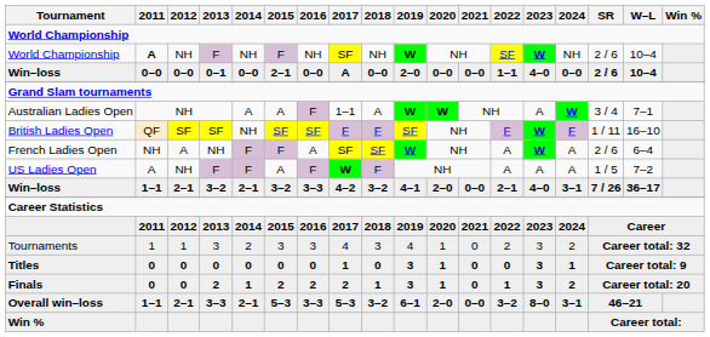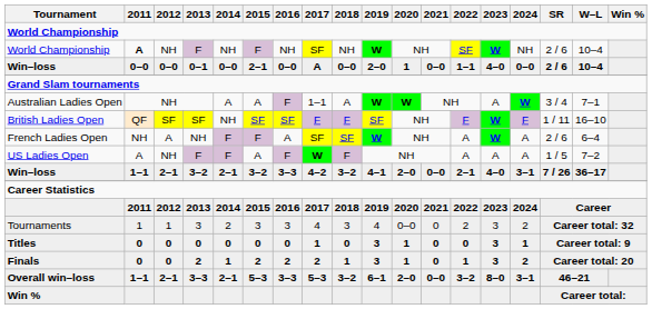 <table class="wikitable nowrap" style=text-align:center;font-size:94%>
 <tr>
 <th>Tournament</th>
 <th>2011</th>
 <th>2012</th>
 <th>2013</th>
 <th>2014</th>
 <th>2015</th>
 <th>2016</th>
 <th>2017</th>
 <th>2018</th>
 <th>2019</th>
 <th>2020</th>
 <th>2021</th>
 <th>2022</th>
 <th>2023</th>
 <th>2024</th>
 <th>SR</th>
 <th>W–L</th>
 <th>Win %</th>
 </tr>
 <tr>
 <td colspan="18" style="text-align:left"><strong><a href='#'>World Championship</a></strong></td>
 </tr>
 <tr>
 <td align=left><a href='#'>World Championship</a></td>
 <td><strong>A</strong></td>
 <td>NH</td>
 <td style="background:thistle;">F</td>
 <td>NH</td>
 <td style="background:thistle;">F</td>
 <td>NH</td>
 <td style="background:yellow;">SF</td>
 <td>NH</td>
 <td bgcolor=lime><strong>W</strong></td>
 <td colspan=2>NH</td>
 <td style="background:yellow;"><a href='#'>SF</a></td>
 <td bgcolor=lime><a href='#'><strong>W</strong></a></td>
 <td>NH</td>
 <td>2 / 6</td>
 <td>10–4</td>
 <td bgcolor=efefef></td>
 </tr>
 <tr style=font-weight:bold;background:#efefef>
 <td style=text-align:left>Win–loss</td>
 <td>0–0</td>
 <td>0–0</td>
 <td>0–1</td>
 <td>0–0</td>
 <td>2–1</td>
 <td>0–0</td>
 <td>A</td>
 <td>0–0</td>
 <td>2–0</td>
-<td>0–0</td>
+<td>1</td>
 <td>0–0</td>
 <td>1–1</td>
 <td>4–0</td>
 <td>0–0</td>
 <td>2 / 6</td>
 <td>10–4</td>
 <td bgcolor=efefef></td>
 </tr>
 <tr style=font-weight:bold;background:#efefef>
 </tr>
 <tr>
 <td colspan="18" style="text-align:left"><strong><a href='#'>Grand Slam tournaments</a></strong></td>
 </tr>
 <tr>
 <td align=left>Australian Ladies Open</td>
 <td colspan=3>NH</td>
 <td>A</td>
 <td>A</td>
 <td style="background:thistle;">F</td>
 <td>1–1</td>
 <td>A</td>
 <td bgcolor=lime><strong>W</strong></td>
 <td bgcolor=lime><strong>W</strong></td>
 <td colspan=2>NH</td>
 <td>A</td>
 <td bgcolor=lime><a href='#'><strong>W</strong></a></td>
 <td>3 / 4</td>
 <td>7–1</td>
 <td bgcolor=efefef></td>
 </tr>
 <tr>
 <td align=left><a href='#'>British Ladies Open</a></td>
 <td bgcolor=ffebcd>QF</td>
 <td style="background:yellow;">SF</td>
 <td style="background:yellow;">SF</td>
 <td>NH</td>
 <td style="background:yellow;"><a href='#'>SF</a></td>
 <td style="background:yellow;"><a href='#'>SF</a></td>
 <td style="background:thistle;"><a href='#'>F</a></td>
 <td style="background:thistle;"><a href='#'>F</a></td>
 <td style="background:yellow;"><a href='#'>SF</a></td>
 <td colspan=2>NH</td>
 <td style="background:thistle;"><a href='#'>F</a></td>
 <td bgcolor=lime><a href='#'><strong>W</strong></a></td>
 <td style="background:thistle;"><a href='#'>F</a></td>
 <td>1 / 11</td>
 <td>16–10</td>
 <td bgcolor=efefef></td>
 </tr>
 <tr>
 <td align=left>French Ladies Open</td>
 <td>NH</td>
 <td>A</td>
 <td>NH</td>
 <td style="background:thistle;">F</td>
 <td style="background:thistle;">F</td>
 <td>A</td>
 <td style="background:yellow;">SF</td>
 <td style="background:yellow;"><a href='#'>SF</a></td>
 <td bgcolor=lime><a href='#'><strong>W</strong></a></td>
 <td colspan=2>NH</td>
 <td>A</td>
 <td bgcolor=lime><a href='#'><strong>W</strong></a></td>
 <td>A</td>
 <td>2 / 6</td>
 <td>6–4</td>
 <td bgcolor=efefef></td>
 </tr>
 <tr>
 <td align=left><a href='#'>US Ladies Open</a></td>
 <td>A</td>
 <td>NH</td>
 <td style="background:thistle;">F</td>
 <td style="background:thistle;">F</td>
 <td>A</td>
 <td style="background:thistle;">F</td>
 <td bgcolor=lime><strong>W</strong></td>
 <td style="background:thistle;">F</td>
 <td colspan=3>NH</td>
 <td>A</td>
 <td>A</td>
 <td>A</td>
 <td>1 / 5</td>
 <td>7–2</td>
 <td bgcolor=efefef></td>
 </tr>
 <tr style=font-weight:bold;background:#efefef>
 <td style=text-align:left>Win–loss</td>
 <td>1–1</td>
 <td>2–1</td>
 <td>3–2</td>
 <td>2–1</td>
 <td>3–2</td>
 <td>3–3</td>
 <td>4–2</td>
 <td>3–2</td>
 <td>4–1</td>
 <td>2–0</td>
 <td>0–0</td>
 <td>2–1</td>
 <td>4–0</td>
 <td>3–1</td>
 <td>7 / 26</td>
 <td>36–17</td>
 <td bgcolor=efefef></td>
 </tr>
 <tr>
 </tr>
 <tr>
 <td colspan="18" style="text-align:left"><strong>Career Statistics</strong></td>
 </tr>
 <tr style="font-weight:bold;background:#EFEFEF;">
 <td></td>
 <td>2011</td>
 <td>2012</td>
 <td>2013</td>
 <td>2014</td>
 <td>2015</td>
 <td>2016</td>
 <td>2017</td>
 <td>2018</td>
 <td>2019</td>
 <td>2020</td>
 <td>2021</td>
 <td>2022</td>
 <td>2023</td>
 <td>2024</td>
 <td colspan=3>Career</td>
 </tr>
 <tr style="background:#EFEFEF">
 <td align=left>Tournaments</td>
 <td>1</td>
 <td>1</td>
 <td>3</td>
 <td>2</td>
 <td>3</td>
 <td>3</td>
 <td>4</td>
 <td>3</td>
 <td>4</td>
-<td>1</td>
+<td>0–0</td>
 <td>0</td>
 <td>2</td>
 <td>3</td>
 <td>2</td>
 <td colspan="3"><strong>Career total: 32</strong></td>
 </tr>
 <tr style=font-weight:bold;background:#efefef>
 <td style=text-align:left>Titles</td>
 <td>0</td>
 <td>0</td>
 <td>0</td>
 <td>0</td>
 <td>0</td>
 <td>0</td>
 <td>1</td>
 <td>0</td>
 <td>3</td>
 <td>1</td>
 <td>0</td>
 <td>0</td>
 <td>3</td>
 <td>1</td>
 <td colspan="3"><strong>Career total: 9</strong></td>
 </tr>
 <tr style=font-weight:bold;background:#efefef>
 <td style=text-align:left>Finals</td>
 <td>0</td>
 <td>0</td>
 <td>2</td>
 <td>1</td>
 <td>2</td>
 <td>2</td>
 <td>2</td>
 <td>1</td>
 <td>3</td>
 <td>1</td>
 <td>0</td>
 <td>1</td>
 <td>3</td>
 <td>2</td>
 <td colspan="3"><strong>Career total: 20</strong></td>
 </tr>
 <tr style=font-weight:bold;background:#efefef>
 <td style=text-align:left>Overall win–loss</td>
 <td>1–1</td>
 <td>2–1</td>
 <td>3–3</td>
 <td>2–1</td>
 <td>5–3</td>
 <td>3–3</td>
 <td>5–3</td>
 <td>3–2</td>
 <td>6–1</td>
 <td>2–0</td>
 <td>0–0</td>
 <td>3–2</td>
 <td>8–0</td>
 <td>3–1</td>
 <td colspan="2">46–21</td>
 <td></td>
 </tr>
 <tr style=font-weight:bold;background:#efefef>
 <td align=left>Win %</td>
 <td></td>
 <td></td>
 <td></td>
 <td></td>
 <td></td>
 <td></td>
 <td></td>
 <td></td>
 <td></td>
 <td></td>
 <td></td>
 <td></td>
 <td></td>
 <td></td>
 <td colspan="3"><strong>Career total: </strong></td>
 </tr>
 </table>
